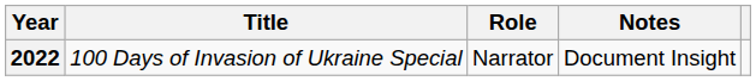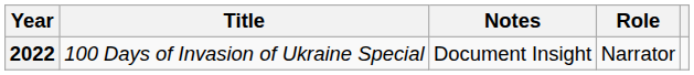 <table class="wikitable sortable plainrowheaders">
 <tr>
 <th scope="col">Year</th>
 <th scope="col">Title</th>
+<th scope="col">Notes</th>
 <th scope="col">Role</th>
-<th scope="col">Notes</th>
 <th scope="col" class="unsortable"></th>
 </tr>
 <tr>
 <th scope="row">2022</th>
 <td><em>100 Days of Invasion of Ukraine Special</em></td>
+<td>Document Insight</td>
 <td>Narrator</td>
-<td>Document Insight</td>
 <td></td>
 </tr>
 </table>
